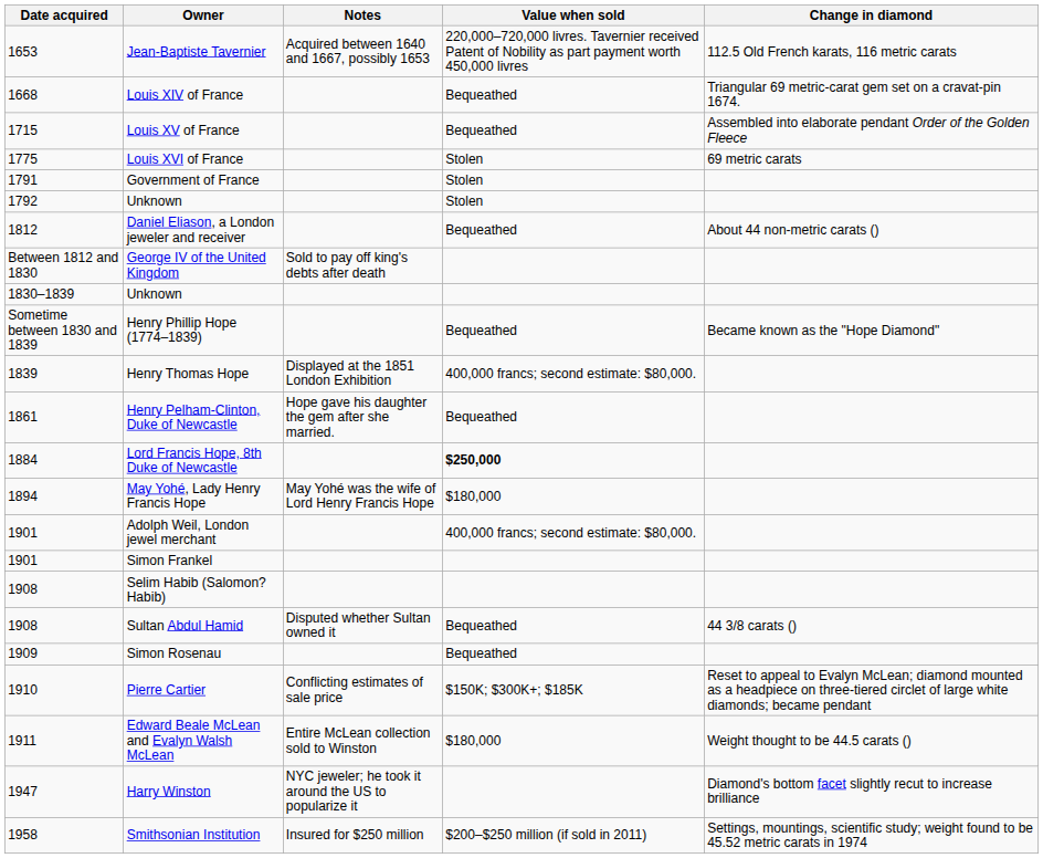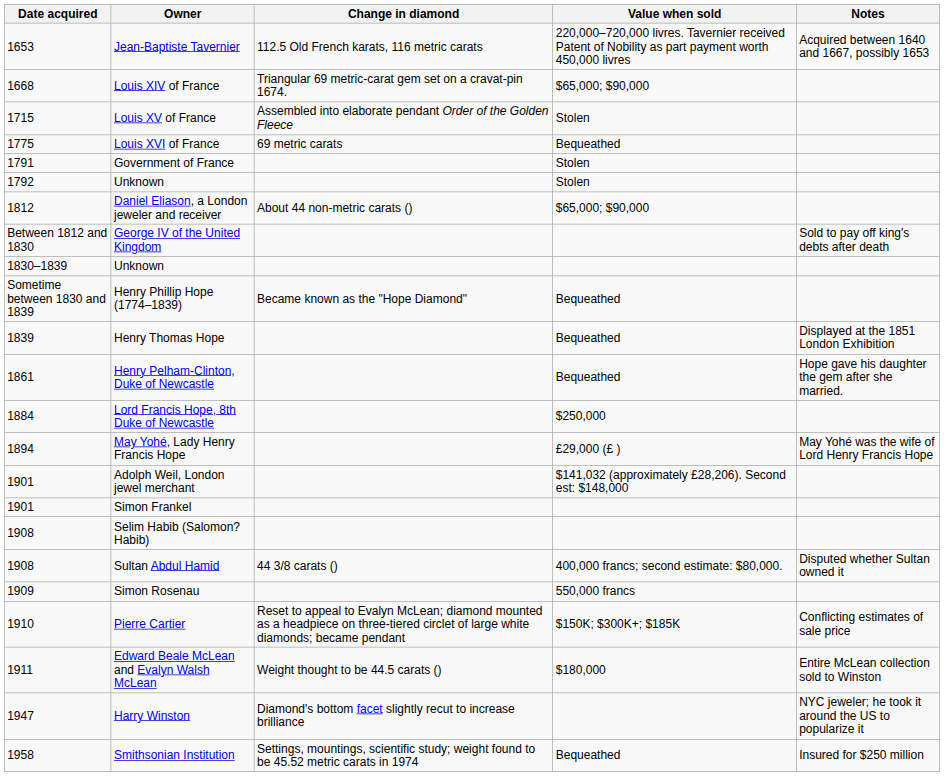 <table class="wikitable sortable">
 <tr>
 <th>Date acquired</th>
 <th>Owner</th>
+<th>Change in diamond</th>
+<th>Value when sold</th>
 <th>Notes</th>
-<th>Value when sold</th>
-<th>Change in diamond</th>
 </tr>
 <tr>
 <td>1653</td>
 <td><a href='#'>Jean-Baptiste Tavernier</a></td>
+<td>112.5 Old French karats, 116 metric carats</td>
+<td>220,000–720,000 livres. Tavernier received Patent of Nobility as part payment worth 450,000 livres</td>
 <td> Acquired between 1640 and 1667, possibly 1653</td>
-<td>220,000–720,000 livres. Tavernier received Patent of Nobility as part payment worth 450,000 livres</td>
-<td>112.5 Old French karats, 116 metric carats</td>
 </tr>
 <tr>
 <td>1668</td>
 <td><a href='#'>Louis XIV</a> of France</td>
+<td>Triangular 69 metric-carat gem set on a cravat-pin 1674.</td>
+<td>$65,000; $90,000</td>
 <td></td>
-<td>Bequeathed</td>
-<td>Triangular 69 metric-carat gem set on a cravat-pin 1674.</td>
 </tr>
 <tr>
 <td>1715</td>
 <td><a href='#'>Louis XV</a> of France</td>
+<td>Assembled into elaborate pendant <em>Order of the Golden Fleece</em></td>
+<td>Stolen</td>
 <td align="left"></td>
-<td>Bequeathed</td>
-<td>Assembled into elaborate pendant <em>Order of the Golden Fleece</em></td>
 </tr>
 <tr>
 <td>1775</td>
 <td><a href='#'>Louis XVI</a> of France</td>
+<td>69 metric carats</td>
+<td>Bequeathed</td>
 <td align="left"></td>
-<td>Stolen</td>
-<td>69 metric carats</td>
 </tr>
 <tr>
 <td>1791</td>
 <td>Government of France</td>
 <td></td>
 <td>Stolen</td>
 <td></td>
 </tr>
 <tr>
 <td>1792</td>
 <td>Unknown</td>
 <td></td>
 <td>Stolen</td>
 <td></td>
 </tr>
 <tr>
 <td>1812</td>
 <td><a href='#'>Daniel Eliason</a>, a London jeweler and receiver</td>
+<td>About 44 non-metric carats ()</td>
+<td>$65,000; $90,000</td>
 <td></td>
-<td>Bequeathed</td>
-<td>About 44 non-metric carats ()</td>
 </tr>
 <tr>
 <td>Between 1812 and 1830</td>
 <td><a href='#'>George IV of the United Kingdom</a></td>
-<td>Sold to pay off king's debts after death</td>
 <td></td>
 <td></td>
+<td>Sold to pay off king's debts after death</td>
 </tr>
 <tr>
 <td>1830–1839</td>
 <td>Unknown</td>
 <td></td>
 <td></td>
 <td></td>
 </tr>
 <tr>
 <td>Sometime between 1830 and 1839</td>
 <td>Henry Phillip Hope (1774–1839)</td>
+<td>Became known as the "Hope Diamond"</td>
+<td>Bequeathed</td>
 <td></td>
-<td>Bequeathed</td>
-<td>Became known as the "Hope Diamond"</td>
 </tr>
 <tr>
 <td>1839</td>
 <td>Henry Thomas Hope</td>
+<td></td>
+<td>Bequeathed</td>
 <td>Displayed at the 1851 London Exhibition</td>
-<td>400,000 francs; second estimate: $80,000.</td>
-<td></td>
 </tr>
 <tr>
 <td>1861</td>
 <td><a href='#'>Henry Pelham-Clinton, Duke of Newcastle</a></td>
+<td></td>
+<td>Bequeathed</td>
 <td>Hope gave his daughter the gem after she married.</td>
-<td>Bequeathed</td>
-<td></td>
 </tr>
 <tr>
 <td>1884</td>
 <td><a href='#'>Lord Francis Hope, 8th Duke of Newcastle</a></td>
 <td></td>
-<td><strong>$250,000</strong></td>
+<td>$250,000</td>
 <td></td>
 </tr>
 <tr>
 <td>1894</td>
 <td><a href='#'>May Yohé</a>, Lady Henry Francis Hope</td>
+<td></td>
+<td>£29,000 (£ )</td>
 <td> May Yohé was the wife of Lord Henry Francis Hope</td>
-<td>$180,000</td>
-<td></td>
 </tr>
 <tr>
 <td>1901</td>
 <td>Adolph Weil, London jewel merchant</td>
 <td></td>
-<td>400,000 francs; second estimate: $80,000.</td>
+<td>$141,032 (approximately £28,206). Second est: $148,000</td>
 <td></td>
 </tr>
 <tr>
 <td align="left">1901</td>
 <td align="left">Simon Frankel</td>
 <td align="left"></td>
 <td align="left"></td>
 <td align="left"></td>
 </tr>
 <tr>
 <td align="left">1908</td>
 <td align="left">Selim Habib (Salomon? Habib)</td>
 <td align="left"></td>
 <td align="left"></td>
 <td align="left"></td>
 </tr>
 <tr>
 <td>1908</td>
 <td>Sultan <a href='#'>Abdul Hamid</a></td>
+<td>44 3/8 carats ()</td>
+<td>400,000 francs; second estimate: $80,000.</td>
 <td>Disputed whether Sultan owned it</td>
-<td>Bequeathed</td>
-<td>44 3/8 carats ()</td>
 </tr>
 <tr>
 <td>1909</td>
 <td>Simon Rosenau</td>
 <td></td>
-<td>Bequeathed</td>
+<td>550,000 francs</td>
 <td></td>
 </tr>
 <tr>
 <td>1910</td>
 <td><a href='#'>Pierre Cartier</a></td>
+<td>Reset to appeal to Evalyn McLean; diamond mounted as a headpiece on three-tiered circlet of large white diamonds; became pendant</td>
+<td>$150K; $300K+; $185K</td>
 <td>Conflicting estimates of sale price</td>
-<td>$150K; $300K+; $185K</td>
-<td>Reset to appeal to Evalyn McLean; diamond mounted as a headpiece on three-tiered circlet of large white diamonds; became pendant</td>
 </tr>
 <tr>
 <td>1911</td>
 <td><a href='#'>Edward Beale McLean</a> and <a href='#'>Evalyn Walsh McLean</a></td>
+<td>Weight thought to be 44.5 carats ()</td>
+<td>$180,000</td>
 <td> Entire McLean collection sold to Winston</td>
-<td>$180,000</td>
-<td>Weight thought to be 44.5 carats ()</td>
 </tr>
 <tr>
 <td>1947</td>
 <td><a href='#'>Harry Winston</a></td>
+<td>Diamond's bottom <a href='#'>facet</a> slightly recut to increase brilliance</td>
+<td></td>
 <td>NYC jeweler; he took it around the US to popularize it</td>
-<td></td>
-<td>Diamond's bottom <a href='#'>facet</a> slightly recut to increase brilliance</td>
 </tr>
 <tr>
 <td>1958</td>
 <td><a href='#'>Smithsonian Institution</a></td>
+<td>Settings, mountings, scientific study; weight found to be 45.52 metric carats in 1974</td>
+<td>Bequeathed</td>
 <td>Insured for $250 million</td>
-<td>$200–$250 million (if sold in 2011)</td>
-<td>Settings, mountings, scientific study; weight found to be 45.52 metric carats in 1974</td>
 </tr>
 </table>
